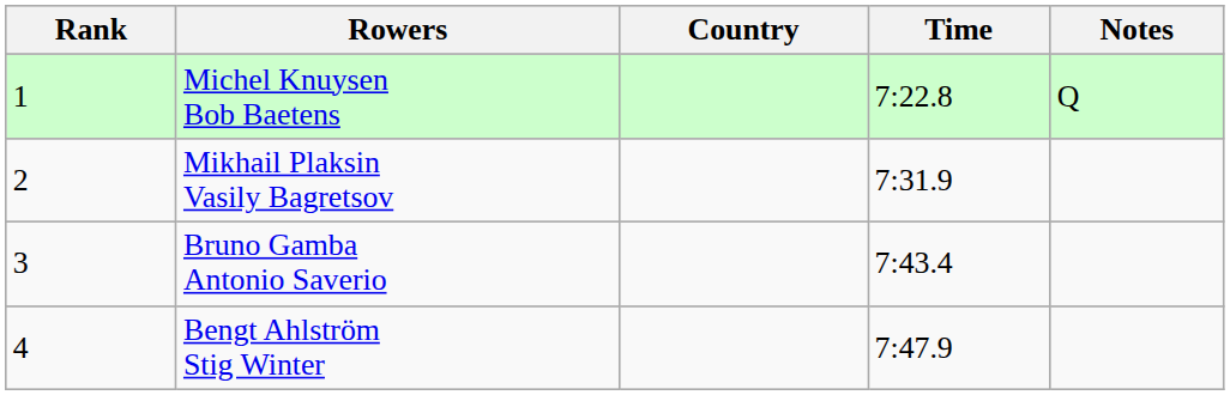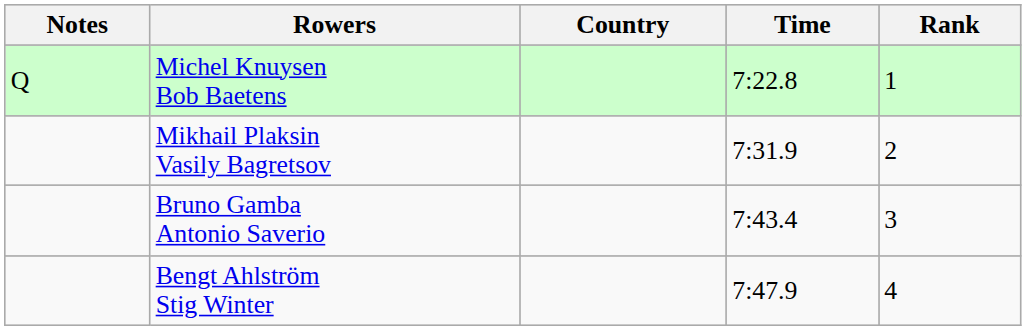 <table class="wikitable" width=50%>
 <tr>
-<th>Rank</th>
+<th>Notes</th>
 <th>Rowers</th>
 <th>Country</th>
 <th>Time</th>
-<th>Notes</th>
+<th>Rank</th>
 </tr>
 <tr bgcolor=ccffcc>
-<td>1</td>
+<td>Q</td>
 <td><a href='#'>Michel Knuysen</a><br><a href='#'>Bob Baetens</a></td>
 <td></td>
 <td>7:22.8</td>
-<td>Q</td>
+<td>1</td>
 </tr>
 <tr>
-<td>2</td>
+<td></td>
 <td><a href='#'>Mikhail Plaksin</a><br><a href='#'>Vasily Bagretsov</a></td>
 <td></td>
 <td>7:31.9</td>
-<td></td>
+<td>2</td>
 </tr>
 <tr>
-<td>3</td>
+<td></td>
 <td><a href='#'>Bruno Gamba</a><br><a href='#'>Antonio Saverio</a></td>
 <td></td>
 <td>7:43.4</td>
-<td></td>
+<td>3</td>
 </tr>
 <tr>
-<td>4</td>
+<td></td>
 <td><a href='#'>Bengt Ahlström</a><br><a href='#'>Stig Winter</a></td>
 <td></td>
 <td>7:47.9</td>
-<td></td>
+<td>4</td>
 </tr>
 </table>
